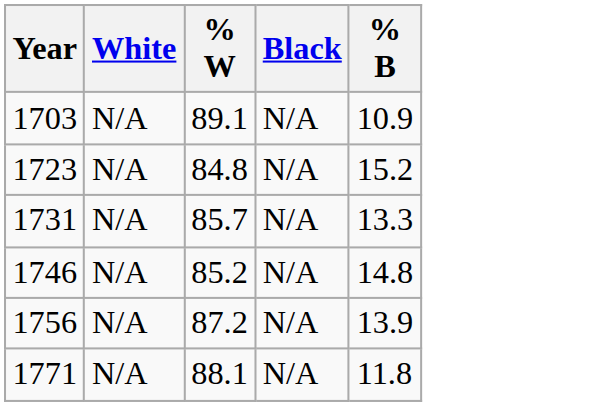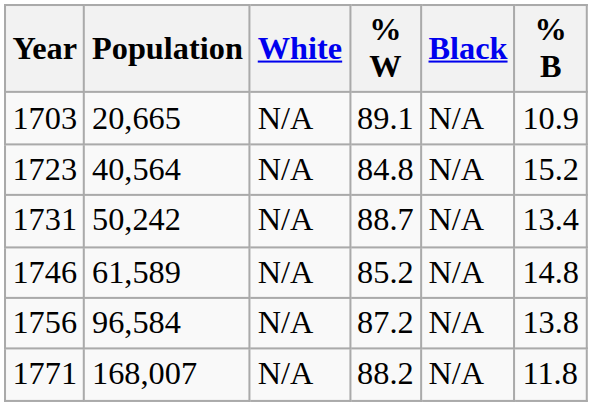 <table class="wikitable sortable">
 <tr>
 <th>Year</th>
+<th>Population</th>
 <th><a href='#'>White</a></th>
 <th>%<br>W</th>
 <th><a href='#'>Black</a></th>
 <th>%<br>B</th>
 </tr>
 <tr>
 <td>1703</td>
+<td>20,665</td>
 <td>N/A</td>
 <td>89.1</td>
 <td>N/A</td>
 <td>10.9</td>
 </tr>
 <tr>
 <td>1723</td>
+<td>40,564</td>
 <td>N/A</td>
 <td>84.8</td>
 <td>N/A</td>
 <td>15.2</td>
 </tr>
 <tr>
 <td>1731</td>
+<td>50,242</td>
 <td>N/A</td>
-<td>85.7</td>
+<td>88.7</td>
 <td>N/A</td>
-<td>13.3</td>
+<td>13.4</td>
 </tr>
 <tr>
 <td>1746</td>
+<td>61,589</td>
 <td>N/A</td>
 <td>85.2</td>
 <td>N/A</td>
 <td>14.8</td>
 </tr>
 <tr>
 <td>1756</td>
+<td>96,584</td>
 <td>N/A</td>
 <td>87.2</td>
 <td>N/A</td>
-<td>13.9</td>
+<td>13.8</td>
 </tr>
 <tr>
 <td>1771</td>
+<td>168,007</td>
 <td>N/A</td>
-<td>88.1</td>
+<td>88.2</td>
 <td>N/A</td>
 <td>11.8</td>
 </tr>
 </table>
